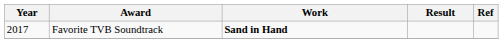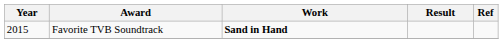 <table class="wikitable">
 <tr>
 <th width=60>Year</th>
 <th style="width:250px;">Award</th>
 <th style="width:270px;">Work</th>
 <th width="90">Result</th>
 <th width="30">Ref</th>
 </tr>
 <tr>
-<td>2017</td>
+<td>2015</td>
 <td>Favorite TVB Soundtrack</td>
 <td><strong>Sand in Hand</strong></td>
 <td></td>
 <td></td>
 </tr>
 <tr>
 </tr>
 </table>
